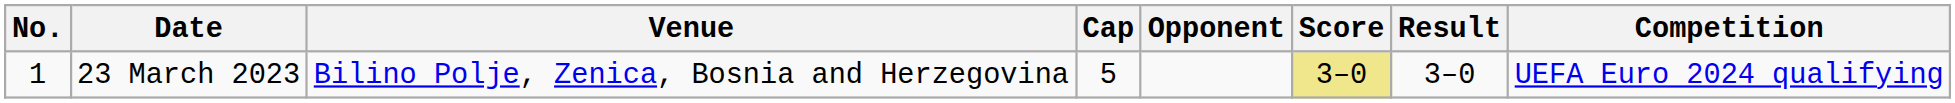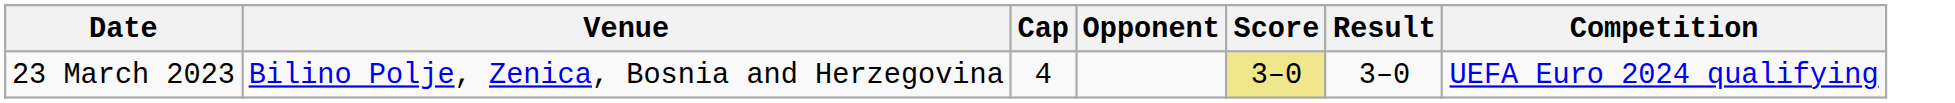 <table class="wikitable sortable">
 <tr>
-<th scope=col>No.</th>
 <th scope=col>Date</th>
 <th scope=col>Venue</th>
 <th scope=col>Cap</th>
 <th scope=col>Opponent</th>
 <th scope=col>Score</th>
 <th scope=col>Result</th>
 <th scope=col>Competition</th>
 </tr>
 <tr>
-<td align=center>1</td>
 <td>23 March 2023</td>
 <td><a href='#'>Bilino Polje</a>, <a href='#'>Zenica</a>, Bosnia and Herzegovina</td>
-<td align=center>5</td>
+<td align=center>4</td>
 <td></td>
 <td align=center style="background: khaki;">3–0</td>
 <td align=center>3–0</td>
 <td><a href='#'>UEFA Euro 2024 qualifying</a></td>
 </tr>
 </table>
